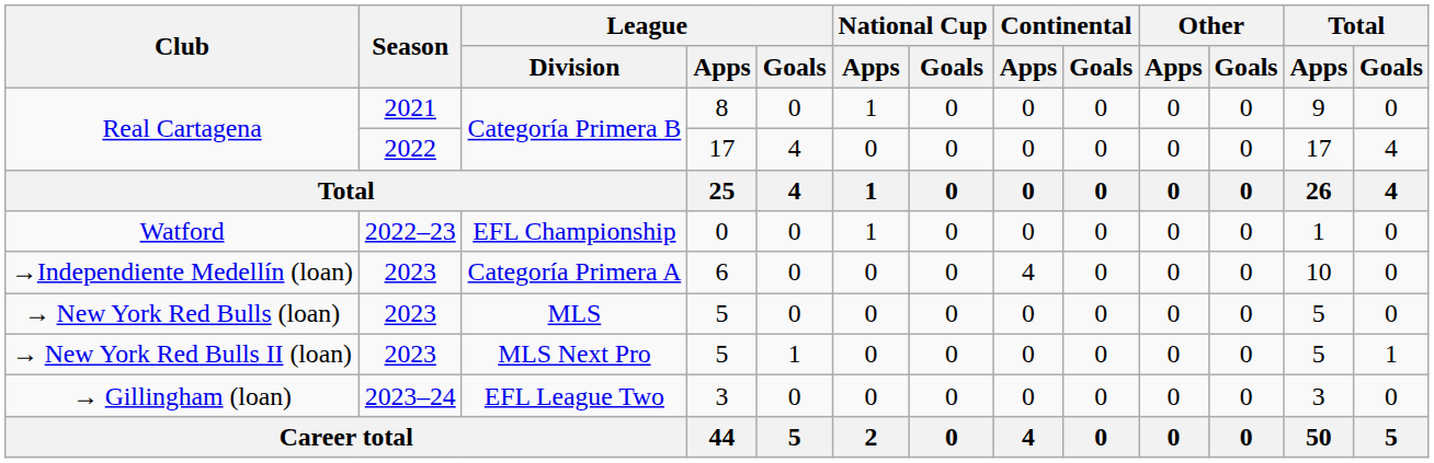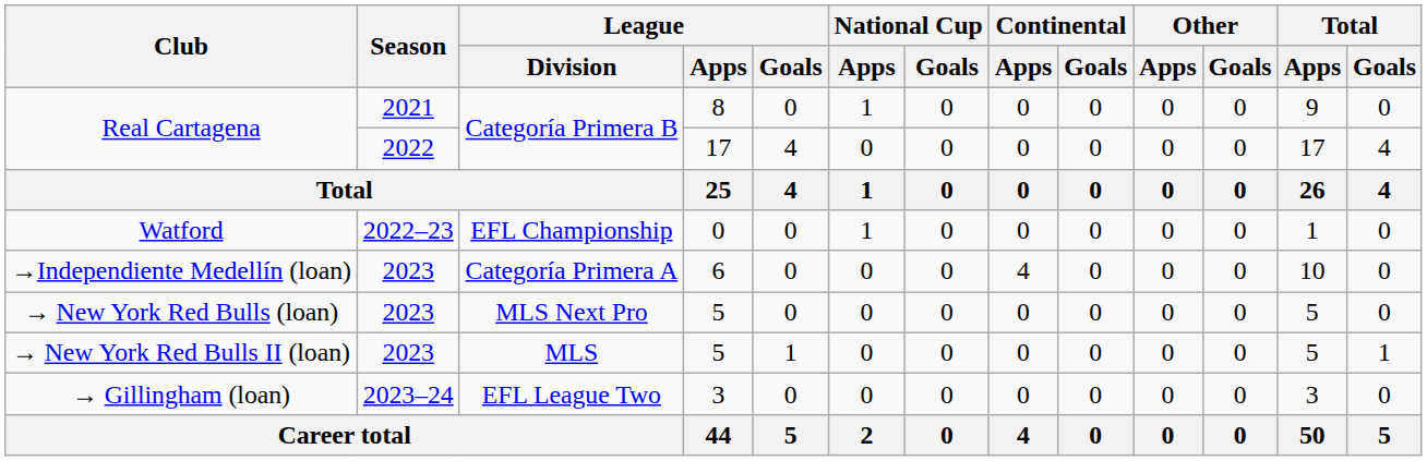 <table class=wikitable style=text-align:center>
 <tr>
 <th rowspan="2">Club</th>
 <th rowspan="2">Season</th>
 <th colspan="3">League</th>
 <th colspan="2">National Cup</th>
 <th colspan="2">Continental</th>
 <th colspan="2">Other</th>
 <th colspan="2">Total</th>
 </tr>
 <tr>
 <th>Division</th>
 <th>Apps</th>
 <th>Goals</th>
 <th>Apps</th>
 <th>Goals</th>
 <th>Apps</th>
 <th>Goals</th>
 <th>Apps</th>
 <th>Goals</th>
 <th>Apps</th>
 <th>Goals</th>
 </tr>
 <tr>
 <td rowspan="2"><a href='#'>Real Cartagena</a></td>
 <td><a href='#'>2021</a></td>
 <td rowspan="2"><a href='#'>Categoría Primera B</a></td>
 <td>8</td>
 <td>0</td>
 <td>1</td>
 <td>0</td>
 <td>0</td>
 <td>0</td>
 <td>0</td>
 <td>0</td>
 <td>9</td>
 <td>0</td>
 </tr>
 <tr>
 <td><a href='#'>2022</a></td>
 <td>17</td>
 <td>4</td>
 <td>0</td>
 <td>0</td>
 <td>0</td>
 <td>0</td>
 <td>0</td>
 <td>0</td>
 <td>17</td>
 <td>4</td>
 </tr>
 <tr>
 <th colspan="3">Total</th>
 <th>25</th>
 <th>4</th>
 <th>1</th>
 <th>0</th>
 <th>0</th>
 <th>0</th>
 <th>0</th>
 <th>0</th>
 <th>26</th>
 <th>4</th>
 </tr>
 <tr>
 <td rowspan="1"><a href='#'>Watford</a></td>
 <td><a href='#'>2022–23</a></td>
 <td rowspan="1"><a href='#'>EFL Championship</a></td>
 <td>0</td>
 <td>0</td>
 <td>1</td>
 <td>0</td>
 <td>0</td>
 <td>0</td>
 <td>0</td>
 <td>0</td>
 <td>1</td>
 <td>0</td>
 </tr>
 <tr>
 <td rowspan="1">→<a href='#'>Independiente Medellín</a> (loan)</td>
 <td><a href='#'>2023</a></td>
 <td rowspan="1"><a href='#'>Categoría Primera A</a></td>
 <td>6</td>
 <td>0</td>
 <td>0</td>
 <td>0</td>
 <td>4</td>
 <td>0</td>
 <td>0</td>
 <td>0</td>
 <td>10</td>
 <td>0</td>
 </tr>
 <tr>
 <td>→ <a href='#'>New York Red Bulls</a> (loan)</td>
 <td><a href='#'>2023</a></td>
-<td><a href='#'>MLS</a></td>
+<td><a href='#'>MLS Next Pro</a></td>
 <td>5</td>
 <td>0</td>
 <td>0</td>
 <td>0</td>
 <td>0</td>
 <td>0</td>
 <td>0</td>
 <td>0</td>
 <td>5</td>
 <td>0</td>
 </tr>
 <tr>
 <td>→ <a href='#'>New York Red Bulls II</a> (loan)</td>
 <td><a href='#'>2023</a></td>
-<td><a href='#'>MLS Next Pro</a></td>
+<td><a href='#'>MLS</a></td>
 <td>5</td>
 <td>1</td>
 <td>0</td>
 <td>0</td>
 <td>0</td>
 <td>0</td>
 <td>0</td>
 <td>0</td>
 <td>5</td>
 <td>1</td>
 </tr>
 <tr>
 <td>→ <a href='#'>Gillingham</a> (loan)</td>
 <td><a href='#'>2023–24</a></td>
 <td><a href='#'>EFL League Two</a></td>
 <td>3</td>
 <td>0</td>
 <td>0</td>
 <td>0</td>
 <td>0</td>
 <td>0</td>
 <td>0</td>
 <td>0</td>
 <td>3</td>
 <td>0</td>
 </tr>
 <tr>
 <th colspan="3"><strong>Career total</strong></th>
 <th>44</th>
 <th>5</th>
 <th>2</th>
 <th>0</th>
 <th>4</th>
 <th>0</th>
 <th>0</th>
 <th>0</th>
 <th>50</th>
 <th>5</th>
 </tr>
 </table>
